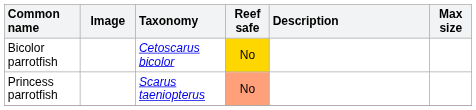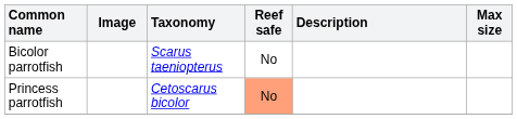 <table class="sortable collapsible" cellpadding="4" width="100%" border="1" style="border:1px solid #aaa; border-collapse:collapse">
 <tr>
 <th align="left" style="background:#F2F3F4" width="170px">Common name</th>
 <th style="background:#F2F3F4" width="130px" class="unsortable">Image</th>
 <th align="left" style="background:#F2F3F4" width="190px">Taxonomy</th>
 <th style="background:#F2F3F4" width="100px">Reef safe</th>
 <th align="left" style="background:#F2F3F4" width="610px" class="unsortable">Description</th>
 <th style="background:#F2F3F4" width="100px">Max size</th>
 </tr>
 <tr>
 <td>Bicolor parrotfish</td>
 <td></td>
-<td><em><a href='#'>Cetoscarus bicolor</a></em></td>
-<td align="center" style="background: gold;">No</td>
+<td><em><a href='#'>Scarus taeniopterus</a></em></td>
+<td align="center">No</td>
 <td></td>
 <td align="center"></td>
 </tr>
 <tr>
 <td>Princess parrotfish</td>
 <td></td>
-<td><em><a href='#'>Scarus taeniopterus</a></em></td>
+<td><em><a href='#'>Cetoscarus bicolor</a></em></td>
 <td align="center" style="background: lightsalmon;">No</td>
 <td></td>
 <td align="center"></td>
 </tr>
 <tr>
 </tr>
 </table>
